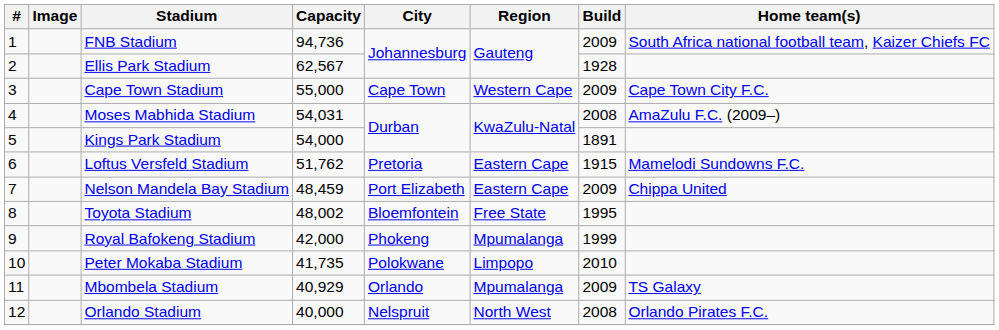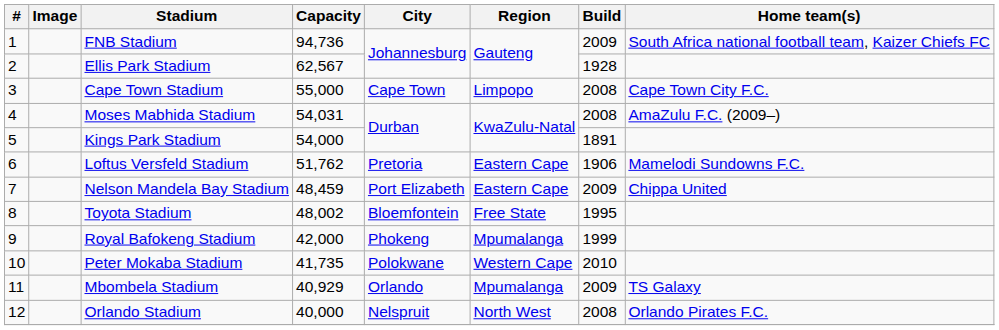 <table class="wikitable sortable">
 <tr>
 <th>#</th>
 <th>Image</th>
 <th>Stadium</th>
 <th>Capacity</th>
 <th>City</th>
 <th>Region</th>
 <th>Build</th>
 <th>Home team(s)</th>
 </tr>
 <tr>
 <td>1</td>
 <td></td>
 <td><a href='#'>FNB Stadium</a></td>
 <td>94,736</td>
 <td rowspan=2><a href='#'>Johannesburg</a></td>
 <td rowspan=2><a href='#'>Gauteng</a></td>
 <td>2009</td>
 <td><a href='#'>South Africa national football team</a>, <a href='#'>Kaizer Chiefs FC</a></td>
 </tr>
 <tr>
 <td>2</td>
 <td></td>
 <td><a href='#'>Ellis Park Stadium</a></td>
 <td>62,567</td>
 <td>1928</td>
 <td></td>
 </tr>
 <tr>
 <td>3</td>
 <td></td>
 <td><a href='#'>Cape Town Stadium</a></td>
 <td>55,000</td>
 <td><a href='#'>Cape Town</a></td>
-<td><a href='#'>Western Cape</a></td>
-<td>2009</td>
+<td><a href='#'>Limpopo</a></td>
+<td>2008</td>
 <td><a href='#'>Cape Town City F.C.</a></td>
 </tr>
 <tr>
 <td>4</td>
 <td></td>
 <td><a href='#'>Moses Mabhida Stadium</a></td>
 <td>54,031</td>
 <td rowspan=2><a href='#'>Durban</a></td>
 <td rowspan=2><a href='#'>KwaZulu-Natal</a></td>
 <td>2008</td>
 <td><a href='#'>AmaZulu F.C.</a> (2009–)</td>
 </tr>
 <tr>
 <td>5</td>
 <td></td>
 <td><a href='#'>Kings Park Stadium</a></td>
 <td>54,000</td>
 <td>1891</td>
 <td></td>
 </tr>
 <tr>
 <td>6</td>
 <td></td>
 <td><a href='#'>Loftus Versfeld Stadium</a></td>
 <td>51,762</td>
 <td><a href='#'>Pretoria</a></td>
 <td><a href='#'>Eastern Cape</a></td>
-<td>1915</td>
+<td>1906</td>
 <td><a href='#'>Mamelodi Sundowns F.C.</a></td>
 </tr>
 <tr>
 <td>7</td>
 <td></td>
 <td><a href='#'>Nelson Mandela Bay Stadium</a></td>
 <td>48,459</td>
 <td><a href='#'>Port Elizabeth</a></td>
 <td><a href='#'>Eastern Cape</a></td>
 <td>2009</td>
 <td><a href='#'>Chippa United</a></td>
 </tr>
 <tr>
 <td>8</td>
 <td></td>
 <td><a href='#'>Toyota Stadium</a></td>
 <td>48,002</td>
 <td><a href='#'>Bloemfontein</a></td>
 <td><a href='#'>Free State</a></td>
 <td>1995</td>
 <td></td>
 </tr>
 <tr>
 <td>9</td>
 <td></td>
 <td><a href='#'>Royal Bafokeng Stadium</a></td>
 <td>42,000</td>
 <td><a href='#'>Phokeng</a></td>
 <td><a href='#'>Mpumalanga</a></td>
 <td>1999</td>
 <td></td>
 </tr>
 <tr>
 <td>10</td>
 <td></td>
 <td><a href='#'>Peter Mokaba Stadium</a></td>
 <td>41,735</td>
 <td><a href='#'>Polokwane</a></td>
-<td><a href='#'>Limpopo</a></td>
+<td><a href='#'>Western Cape</a></td>
 <td>2010</td>
 <td><br></td>
 </tr>
 <tr>
 <td>11</td>
 <td></td>
 <td><a href='#'>Mbombela Stadium</a></td>
 <td>40,929</td>
 <td><a href='#'>Orlando</a></td>
 <td><a href='#'>Mpumalanga</a></td>
 <td>2009</td>
 <td><a href='#'>TS Galaxy</a></td>
 </tr>
 <tr>
 <td>12</td>
 <td></td>
 <td><a href='#'>Orlando Stadium</a></td>
 <td>40,000</td>
 <td><a href='#'>Nelspruit</a></td>
 <td><a href='#'>North West</a></td>
 <td>2008</td>
 <td><a href='#'>Orlando Pirates F.C.</a></td>
 </tr>
 <tr>
 </tr>
 </table>
